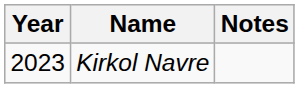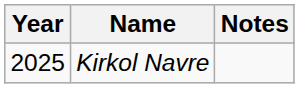 <table class="wikitable">
 <tr>
 <th>Year</th>
 <th>Name</th>
 <th>Notes</th>
 </tr>
 <tr>
-<td>2023</td>
+<td>2025</td>
 <td><em>Kirkol Navre</em></td>
 <td></td>
 </tr>
 </table>
